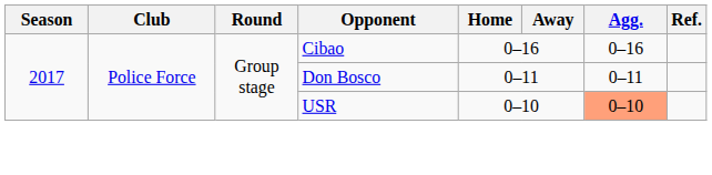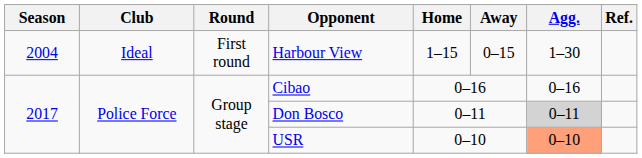 <table class="wikitable" style="font-size:95%; text-align: center;">
 <tr>
 <th width="80">Season</th>
 <th width="150">Club</th>
 <th width="80">Round</th>
 <th width="180">Opponent</th>
 <th width="55">Home</th>
 <th width="55">Away</th>
 <th width="90"><a href='#'>Agg.</a></th>
 <th>Ref.</th>
+</tr>
+<tr>
+<td><a href='#'>2004</a></td>
+<td><a href='#'>Ideal</a></td>
+<td>First round</td>
+<td style="text-align:left"> <a href='#'> Harbour View</a></td>
+<td>1–15</td>
+<td>0–15</td>
+<td>1–30</td>
+<td></td>
 </tr>
 <tr>
 <td rowspan="3"><a href='#'>2017</a></td>
 <td rowspan="3"><a href='#'>Police Force</a></td>
 <td rowspan="3">Group stage</td>
 <td style="text-align:left"> <a href='#'>Cibao</a></td>
 <td colspan="2">0–16</td>
 <td>0–16</td>
 <td></td>
 </tr>
 <tr>
 <td style="text-align:left"> <a href='#'>Don Bosco</a></td>
 <td colspan="2">0–11</td>
-<td>0–11</td>
+<td style="background: lightgrey;">0–11</td>
 <td></td>
 </tr>
 <tr>
 <td style="text-align:left"> <a href='#'>USR</a></td>
 <td colspan="2">0–10</td>
 <td style="background: lightsalmon;">0–10</td>
 <td></td>
 </tr>
 </table>
